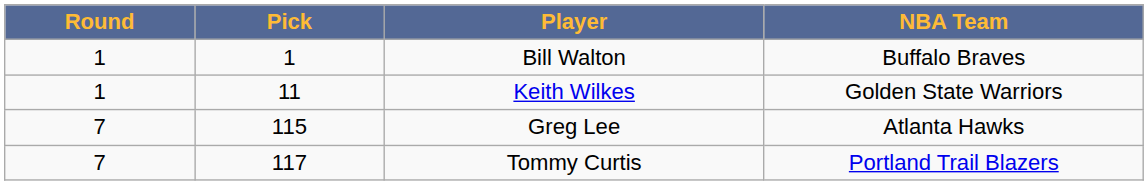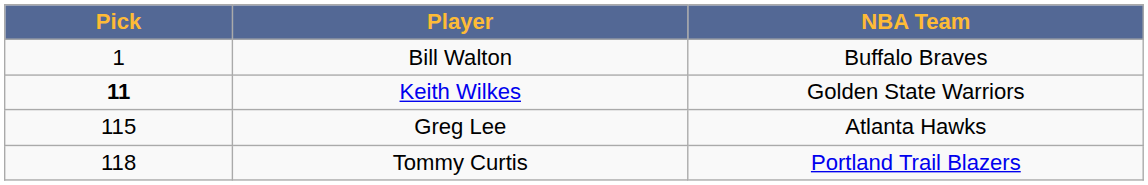 <table class="wikitable sortable sortable">
 <tr>
-<th style="background:#536895; color:#FEBB36" width="10%">Round</th>
 <th style="background:#536895; color:#FEBB36" width="10%">Pick</th>
 <th style="background:#536895; color:#FEBB36" width="20%">Player</th>
 <th style="background:#536895; color:#FEBB36" width="20%">NBA Team</th>
 </tr>
 <tr style="text-align: center">
 <td>1</td>
-<td>1</td>
 <td>Bill Walton</td>
 <td>Buffalo Braves</td>
 </tr>
 <tr style="text-align: center">
-<td>1</td>
-<td>11</td>
+<td><strong>11</strong></td>
 <td><a href='#'>Keith Wilkes</a></td>
 <td>Golden State Warriors</td>
 </tr>
 <tr style="text-align: center">
-<td>7</td>
 <td>115</td>
 <td>Greg Lee</td>
 <td>Atlanta Hawks</td>
 </tr>
 <tr style="text-align: center">
-<td>7</td>
-<td>117</td>
+<td>118</td>
 <td>Tommy Curtis</td>
 <td><a href='#'>Portland Trail Blazers</a></td>
 </tr>
 </table>
